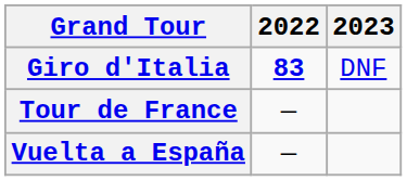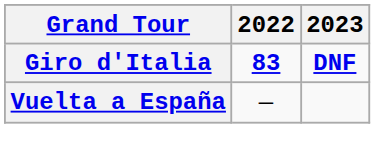 <table class="wikitable plainrowheaders">
 <tr>
 <th scope="col"><a href='#'>Grand Tour</a></th>
 <th scope="col">2022</th>
 <th scope="col">2023</th>
 </tr>
 <tr style="text-align:center;">
 <th scope="row"> <a href='#'>Giro d'Italia</a></th>
 <td><strong><a href='#'>83</a></strong></td>
-<td><a href='#'>DNF</a></td>
-</tr>
-<tr style="text-align:center;">
-<th scope="row"> <a href='#'>Tour de France</a></th>
-<td>—</td>
-<td></td>
+<td><strong><a href='#'>DNF</a></strong></td>
 </tr>
 <tr style="text-align:center;">
 <th scope="row"> <a href='#'>Vuelta a España</a></th>
 <td>—</td>
 <td></td>
 </tr>
 </table>
